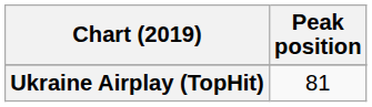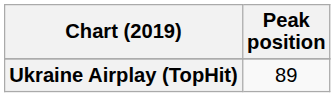 <table class="wikitable plainrowheaders" style="text-align:center">
 <tr>
 <th scope="col">Chart (2019)</th>
 <th scope="col">Peak<br>position</th>
 </tr>
 <tr>
 </tr>
 <tr>
 <th scope="row">Ukraine Airplay (TopHit)</th>
-<td>81</td>
+<td>89</td>
 </tr>
 </table>
